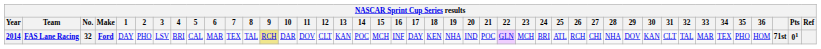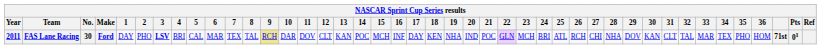 <table class="wikitable" style="text-align:center; font-size:75%">
 <tr>
 <th colspan=43><a href='#'>NASCAR Sprint Cup Series</a> results</th>
 </tr>
 <tr>
 <th>Year</th>
 <th>Team</th>
 <th>No.</th>
 <th>Make</th>
 <th>1</th>
 <th>2</th>
 <th>3</th>
 <th>4</th>
 <th>5</th>
 <th>6</th>
 <th>7</th>
 <th>8</th>
 <th>9</th>
 <th>10</th>
 <th>11</th>
 <th>12</th>
 <th>13</th>
 <th>14</th>
 <th>15</th>
 <th>16</th>
 <th>17</th>
 <th>18</th>
 <th>19</th>
 <th>20</th>
 <th>21</th>
 <th>22</th>
 <th>23</th>
 <th>24</th>
 <th>25</th>
 <th>26</th>
 <th>27</th>
 <th>28</th>
 <th>29</th>
 <th>30</th>
 <th>31</th>
 <th>32</th>
 <th>33</th>
 <th>34</th>
 <th>35</th>
 <th>36</th>
 <th></th>
 <th>Pts</th>
 <th>Ref</th>
 </tr>
 <tr>
-<th><a href='#'>2014</a></th>
+<th><a href='#'>2011</a></th>
 <th nowrap><a href='#'>FAS Lane Racing</a></th>
-<th>32</th>
+<th>30</th>
 <th><a href='#'>Ford</a></th>
 <td><a href='#'>DAY</a></td>
 <td><a href='#'>PHO</a></td>
-<td><a href='#'>LSV</a></td>
+<td><strong><a href='#'>LSV</a></strong></td>
 <td><a href='#'>BRI</a></td>
 <td><a href='#'>CAL</a></td>
 <td><a href='#'>MAR</a></td>
 <td><a href='#'>TEX</a></td>
 <td><a href='#'>TAL</a></td>
 <td style="background: khaki;"><a href='#'>RCH</a></td>
 <td><a href='#'>DAR</a></td>
 <td><a href='#'>DOV</a></td>
 <td><a href='#'>CLT</a></td>
 <td><a href='#'>KAN</a></td>
 <td><a href='#'>POC</a></td>
 <td><a href='#'>MCH</a></td>
 <td><a href='#'>INF</a></td>
 <td><a href='#'>DAY</a></td>
 <td><a href='#'>KEN</a></td>
 <td><a href='#'>NHA</a></td>
 <td><a href='#'>IND</a></td>
 <td><a href='#'>POC</a></td>
 <td style="background:#EFCFFF;"><a href='#'>GLN</a><br></td>
 <td><a href='#'>MCH</a></td>
 <td><a href='#'>BRI</a></td>
 <td><a href='#'>ATL</a></td>
 <td><a href='#'>RCH</a></td>
 <td><a href='#'>CHI</a></td>
 <td><a href='#'>NHA</a></td>
 <td><a href='#'>DOV</a></td>
 <td><a href='#'>KAN</a></td>
 <td><a href='#'>CLT</a></td>
 <td><a href='#'>TAL</a></td>
 <td><a href='#'>MAR</a></td>
 <td><a href='#'>TEX</a></td>
 <td><a href='#'>PHO</a></td>
 <td><a href='#'>HOM</a></td>
 <th>71st</th>
 <th>0<sup>1</sup></th>
 <th></th>
 </tr>
 </table>
